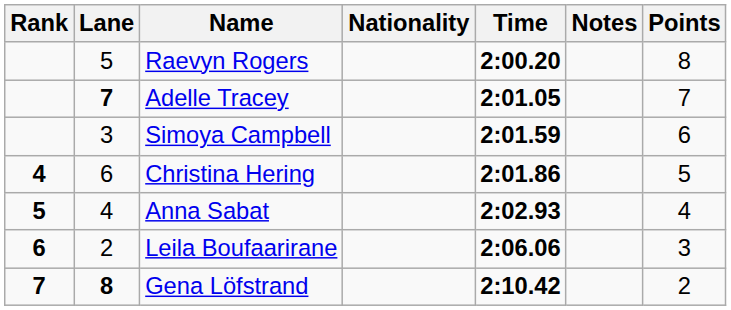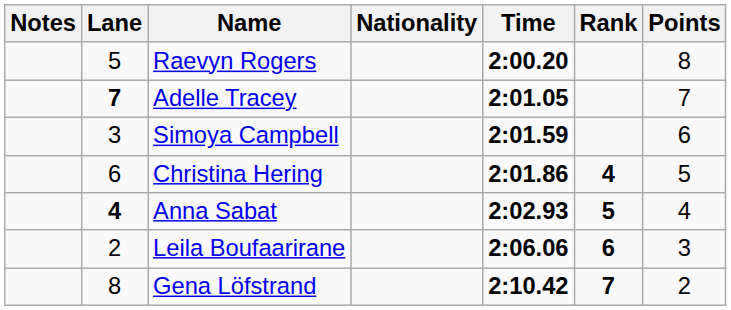 <table class="wikitable sortable" style="text-align:center">
 <tr>
-<th>Rank</th>
+<th>Notes</th>
 <th>Lane</th>
 <th>Name</th>
 <th>Nationality</th>
 <th>Time</th>
-<th>Notes</th>
+<th>Rank</th>
 <th>Points</th>
 </tr>
 <tr>
 <td></td>
 <td>5</td>
 <td align=left><a href='#'>Raevyn Rogers</a></td>
 <td align=left></td>
 <td><strong>2:00.20</strong></td>
 <td></td>
 <td>8</td>
 </tr>
 <tr>
 <td></td>
 <td><strong>7</strong></td>
 <td align=left><a href='#'>Adelle Tracey</a></td>
 <td align=left></td>
 <td><strong>2:01.05</strong></td>
 <td></td>
 <td>7</td>
 </tr>
 <tr>
 <td></td>
 <td>3</td>
 <td align=left><a href='#'>Simoya Campbell</a></td>
 <td align=left></td>
 <td><strong>2:01.59</strong></td>
 <td></td>
 <td>6</td>
 </tr>
 <tr>
-<td><strong>4</strong></td>
+<td></td>
 <td>6</td>
 <td align=left><a href='#'>Christina Hering</a></td>
 <td align=left></td>
 <td><strong>2:01.86</strong></td>
-<td></td>
+<td><strong>4</strong></td>
 <td>5</td>
 </tr>
 <tr>
-<td><strong>5</strong></td>
-<td>4</td>
+<td></td>
+<td><strong>4</strong></td>
 <td align=left><a href='#'>Anna Sabat</a></td>
 <td align=left></td>
 <td><strong>2:02.93</strong></td>
-<td></td>
+<td><strong>5</strong></td>
 <td>4</td>
 </tr>
 <tr>
-<td><strong>6</strong></td>
+<td></td>
 <td>2</td>
 <td align=left><a href='#'>Leila Boufaarirane</a></td>
 <td align=left></td>
 <td><strong>2:06.06</strong></td>
-<td></td>
+<td><strong>6</strong></td>
 <td>3</td>
 </tr>
 <tr>
-<td><strong>7</strong></td>
-<td><strong>8</strong></td>
+<td></td>
+<td>8</td>
 <td align=left><a href='#'>Gena Löfstrand</a></td>
 <td align=left></td>
 <td><strong>2:10.42</strong></td>
-<td></td>
+<td><strong>7</strong></td>
 <td>2</td>
 </tr>
 </table>
